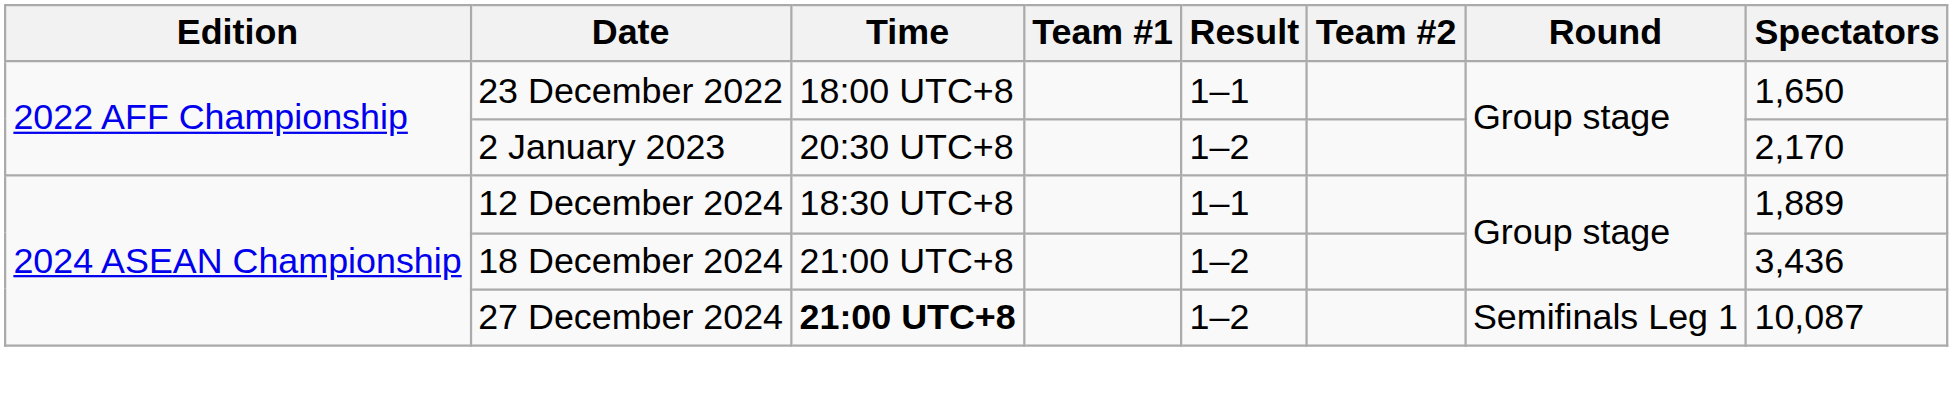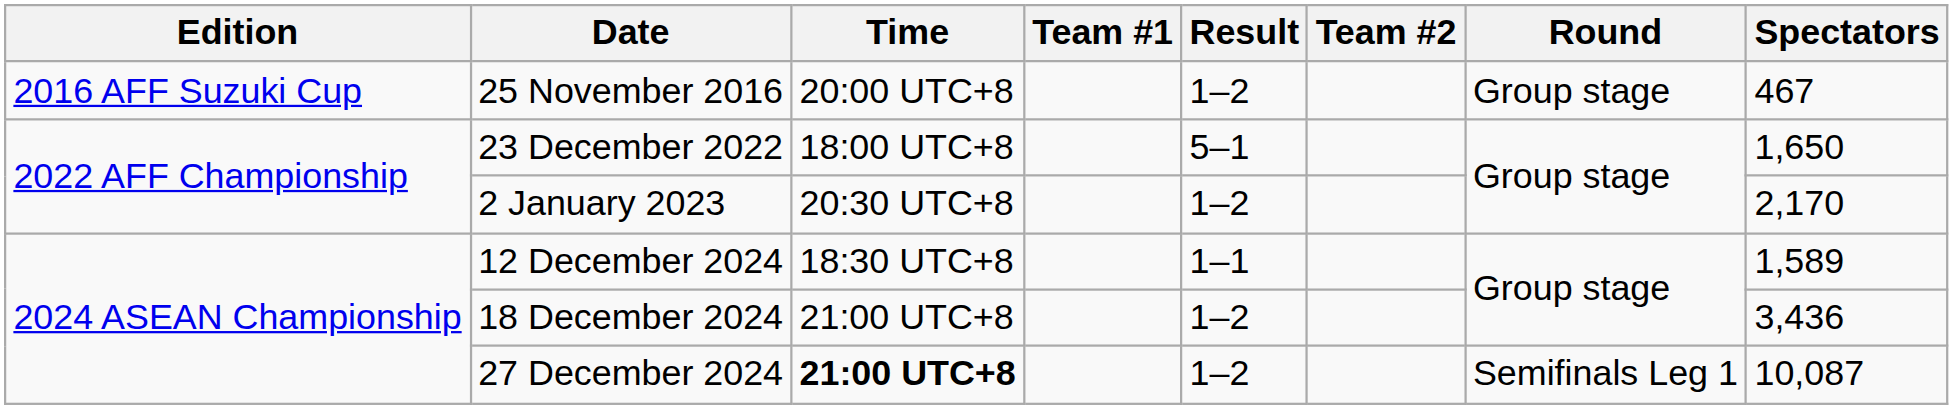 <table class="wikitable">
 <tr>
 <th>Edition</th>
 <th scope="col">Date</th>
 <th scope="col">Time</th>
 <th scope="col">Team #1</th>
 <th scope="col">Result</th>
 <th scope="col">Team #2</th>
 <th scope="col">Round</th>
 <th scope="col">Spectators</th>
 </tr>
 <tr>
+<td><a href='#'>2016 AFF Suzuki Cup</a></td>
+<td>25 November 2016</td>
+<td>20:00 UTC+8</td>
+<td></td>
+<td>1–2</td>
+<td><strong></strong></td>
+<td>Group stage</td>
+<td>467</td>
+</tr>
+<tr>
 <td rowspan="2"><a href='#'>2022 AFF Championship</a></td>
 <td>23 December 2022</td>
 <td>18:00 UTC+8</td>
 <td><strong></strong></td>
-<td>1–1</td>
+<td>5–1</td>
 <td></td>
 <td rowspan="2">Group stage</td>
 <td>1,650</td>
 </tr>
 <tr>
 <td>2 January 2023</td>
 <td>20:30 UTC+8</td>
 <td></td>
 <td>1–2</td>
 <td><strong></strong></td>
 <td>2,170</td>
 </tr>
 <tr>
 <td rowspan="3"><a href='#'>2024 ASEAN Championship</a></td>
 <td>12 December 2024</td>
 <td>18:30 UTC+8</td>
 <td></td>
 <td>1–1</td>
 <td></td>
 <td rowspan="2">Group stage</td>
-<td>1,889</td>
+<td>1,589</td>
 </tr>
 <tr>
 <td>18 December 2024</td>
 <td>21:00 UTC+8</td>
 <td></td>
 <td>1–2</td>
 <td></td>
 <td>3,436</td>
 </tr>
 <tr>
 <td>27 December 2024</td>
 <td><strong>21:00 UTC+8</strong></td>
 <td><strong></strong></td>
 <td>1–2</td>
 <td></td>
 <td>Semifinals Leg 1</td>
 <td>10,087</td>
 </tr>
 </table>
